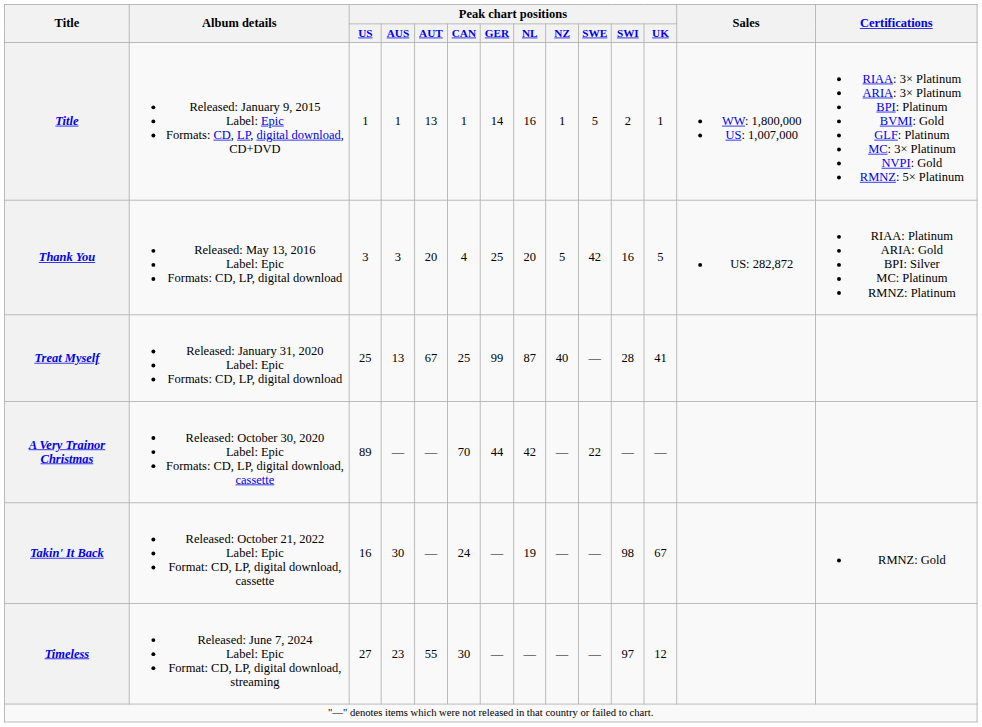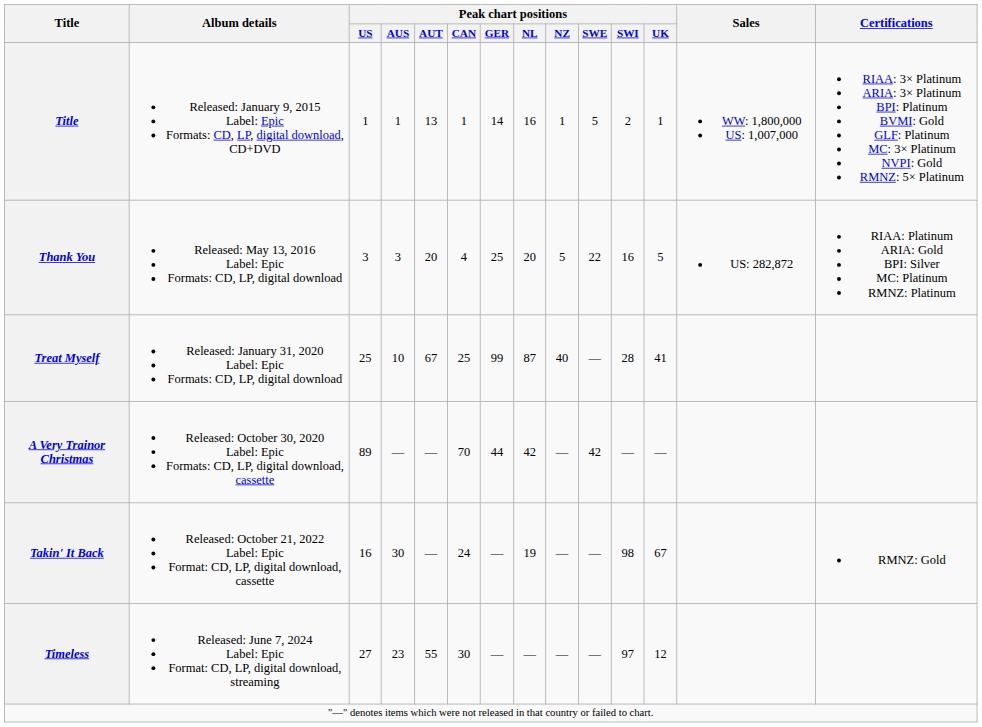 <table class="wikitable plainrowheaders" style="text-align:center;">
 <tr>
 <th scope="col" rowspan="2" style="width:10em;">Title</th>
 <th scope="col" rowspan="2" style="width:18em;">Album details</th>
 <th scope="col" colspan="10">Peak chart positions</th>
 <th scope="col" rowspan="2" style="width:11em;">Sales</th>
 <th scope="col" rowspan="2" style="width:13em;"><a href='#'>Certifications</a></th>
 </tr>
 <tr>
 <th scope="col" style="width:2.5em; font-size:90%;"><a href='#'>US</a><br></th>
 <th scope="col" style="width:2.5em; font-size:90%;"><a href='#'>AUS</a><br></th>
 <th scope="col" style="width:2.5em; font-size:90%;"><a href='#'>AUT</a><br></th>
 <th scope="col" style="width:2.5em; font-size:90%;"><a href='#'>CAN</a><br></th>
 <th scope="col" style="width:2.5em; font-size:90%;"><a href='#'>GER</a><br></th>
 <th scope="col" style="width:2.5em; font-size:90%;"><a href='#'>NL</a><br></th>
 <th scope="col" style="width:2.5em; font-size:90%;"><a href='#'>NZ</a><br></th>
 <th scope="col" style="width:2.5em;font-size:90%;"><a href='#'>SWE</a><br></th>
 <th scope="col" style="width:2.5em;font-size:90%;"><a href='#'>SWI</a><br></th>
 <th scope="col" style="width:2.5em;font-size:90%;"><a href='#'>UK</a><br></th>
 </tr>
 <tr>
 <th scope="row"><em><a href='#'>Title</a></em></th>
 <td><br><ul><li>Released: January 9, 2015</li><li>Label: <a href='#'>Epic</a></li><li>Formats: <a href='#'>CD</a>, <a href='#'>LP</a>, <a href='#'>digital download</a>, CD+DVD</li></ul></td>
 <td>1</td>
 <td>1</td>
 <td>13</td>
 <td>1</td>
 <td>14</td>
 <td>16</td>
 <td>1</td>
 <td>5</td>
 <td>2</td>
 <td>1</td>
 <td><br><ul><li><a href='#'>WW</a>: 1,800,000</li><li><a href='#'>US</a>: 1,007,000</li></ul></td>
 <td><br><ul><li><a href='#'>RIAA</a>: 3× Platinum</li><li><a href='#'>ARIA</a>: 3× Platinum</li><li><a href='#'>BPI</a>: Platinum</li><li><a href='#'>BVMI</a>: Gold</li><li><a href='#'>GLF</a>: Platinum</li><li><a href='#'>MC</a>: 3× Platinum</li><li><a href='#'>NVPI</a>: Gold</li><li><a href='#'>RMNZ</a>: 5× Platinum</li></ul></td>
 </tr>
 <tr>
 <th scope=row><em><a href='#'>Thank You</a></em></th>
 <td><br><ul><li>Released: May 13, 2016</li><li>Label: Epic</li><li>Formats: CD, LP, digital download</li></ul></td>
 <td>3</td>
 <td>3</td>
 <td>20</td>
 <td>4</td>
 <td>25</td>
 <td>20</td>
 <td>5</td>
-<td>42</td>
+<td>22</td>
 <td>16</td>
 <td>5</td>
 <td><br><ul><li>US: 282,872</li></ul></td>
 <td><br><ul><li>RIAA: Platinum</li><li>ARIA: Gold</li><li>BPI: Silver</li><li>MC: Platinum</li><li>RMNZ: Platinum</li></ul></td>
 </tr>
 <tr>
 <th scope="row"><em><a href='#'>Treat Myself</a></em></th>
 <td><br><ul><li>Released: January 31, 2020</li><li>Label: Epic</li><li>Formats: CD, LP, digital download</li></ul></td>
 <td>25</td>
-<td>13</td>
+<td>10</td>
 <td>67</td>
 <td>25</td>
 <td>99</td>
 <td>87</td>
 <td>40</td>
 <td>—</td>
 <td>28</td>
 <td>41</td>
 <td></td>
 <td></td>
 </tr>
 <tr>
 <th scope="row"><em><a href='#'>A Very Trainor Christmas</a></em></th>
 <td><br><ul><li>Released: October 30, 2020</li><li>Label: Epic</li><li>Formats: CD, LP, digital download, <a href='#'>cassette</a></li></ul></td>
 <td>89</td>
 <td>—</td>
 <td>—</td>
 <td>70</td>
 <td>44</td>
 <td>42</td>
 <td>—</td>
-<td>22</td>
+<td>42</td>
 <td>—</td>
 <td>—</td>
 <td></td>
 <td></td>
 </tr>
 <tr>
 <th scope="row"><em><a href='#'>Takin' It Back</a></em></th>
 <td><br><ul><li>Released: October 21, 2022</li><li>Label: Epic</li><li>Format: CD, LP, digital download, cassette</li></ul></td>
 <td>16</td>
 <td>30</td>
 <td>—</td>
 <td>24</td>
 <td>—</td>
 <td>19</td>
 <td>—</td>
 <td>—</td>
 <td>98</td>
 <td>67</td>
 <td></td>
 <td><br><ul><li>RMNZ: Gold</li></ul></td>
 </tr>
 <tr>
 <th scope="row"><em><a href='#'>Timeless</a></em></th>
 <td><br><ul><li>Released: June 7, 2024</li><li>Label: Epic</li><li>Format: CD, LP, digital download, streaming</li></ul></td>
 <td>27</td>
 <td>23</td>
 <td>55</td>
 <td>30</td>
 <td>—</td>
 <td>—</td>
 <td>—</td>
 <td>—</td>
 <td>97</td>
 <td>12</td>
 <td></td>
 <td></td>
 </tr>
 <tr>
 <td colspan="14" style="font-size:85%">"—" denotes items which were not released in that country or failed to chart.</td>
 </tr>
 </table>
